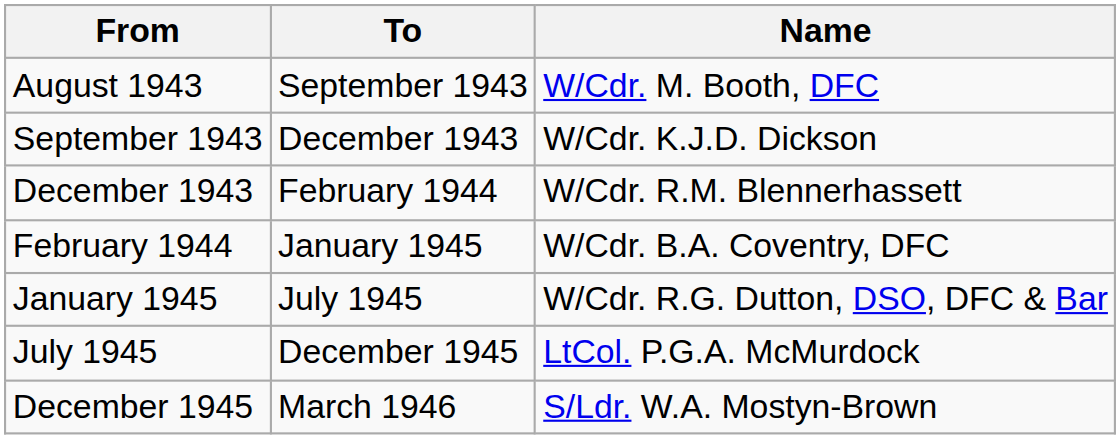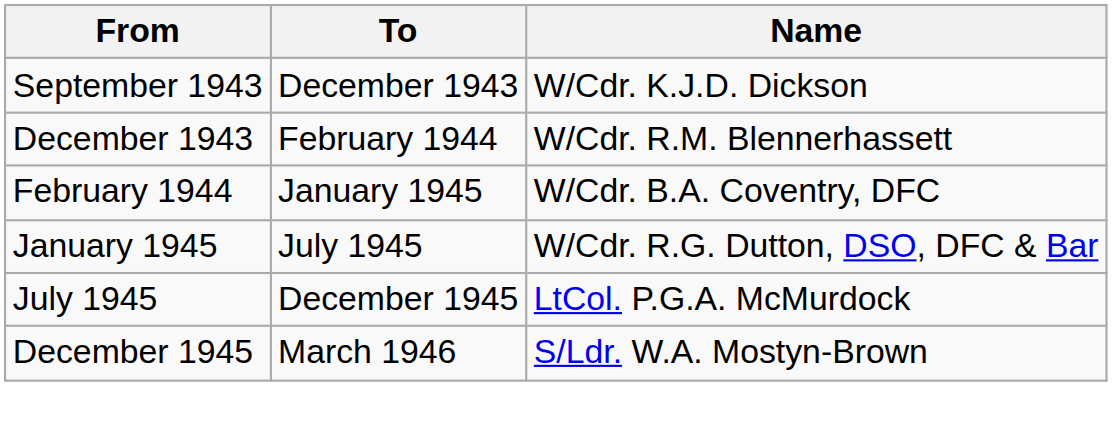 <table class="wikitable">
 <tr>
 <th>From</th>
 <th>To</th>
 <th>Name</th>
-</tr>
-<tr>
-<td>August 1943</td>
-<td>September 1943</td>
-<td><a href='#'>W/Cdr.</a> M. Booth, <a href='#'>DFC</a></td>
 </tr>
 <tr>
 <td>September 1943</td>
 <td>December 1943</td>
 <td>W/Cdr. K.J.D. Dickson</td>
 </tr>
 <tr>
 <td>December 1943</td>
 <td>February 1944</td>
 <td>W/Cdr. R.M. Blennerhassett</td>
 </tr>
 <tr>
 <td>February 1944</td>
 <td>January 1945</td>
 <td>W/Cdr. B.A. Coventry, DFC</td>
 </tr>
 <tr>
 <td>January 1945</td>
 <td>July 1945</td>
 <td>W/Cdr. R.G. Dutton, <a href='#'>DSO</a>, DFC & <a href='#'>Bar</a></td>
 </tr>
 <tr>
 <td>July 1945</td>
 <td>December 1945</td>
 <td><a href='#'>LtCol.</a> P.G.A. McMurdock</td>
 </tr>
 <tr>
 <td>December 1945</td>
 <td>March 1946</td>
 <td><a href='#'>S/Ldr.</a> W.A. Mostyn-Brown</td>
 </tr>
 </table>
